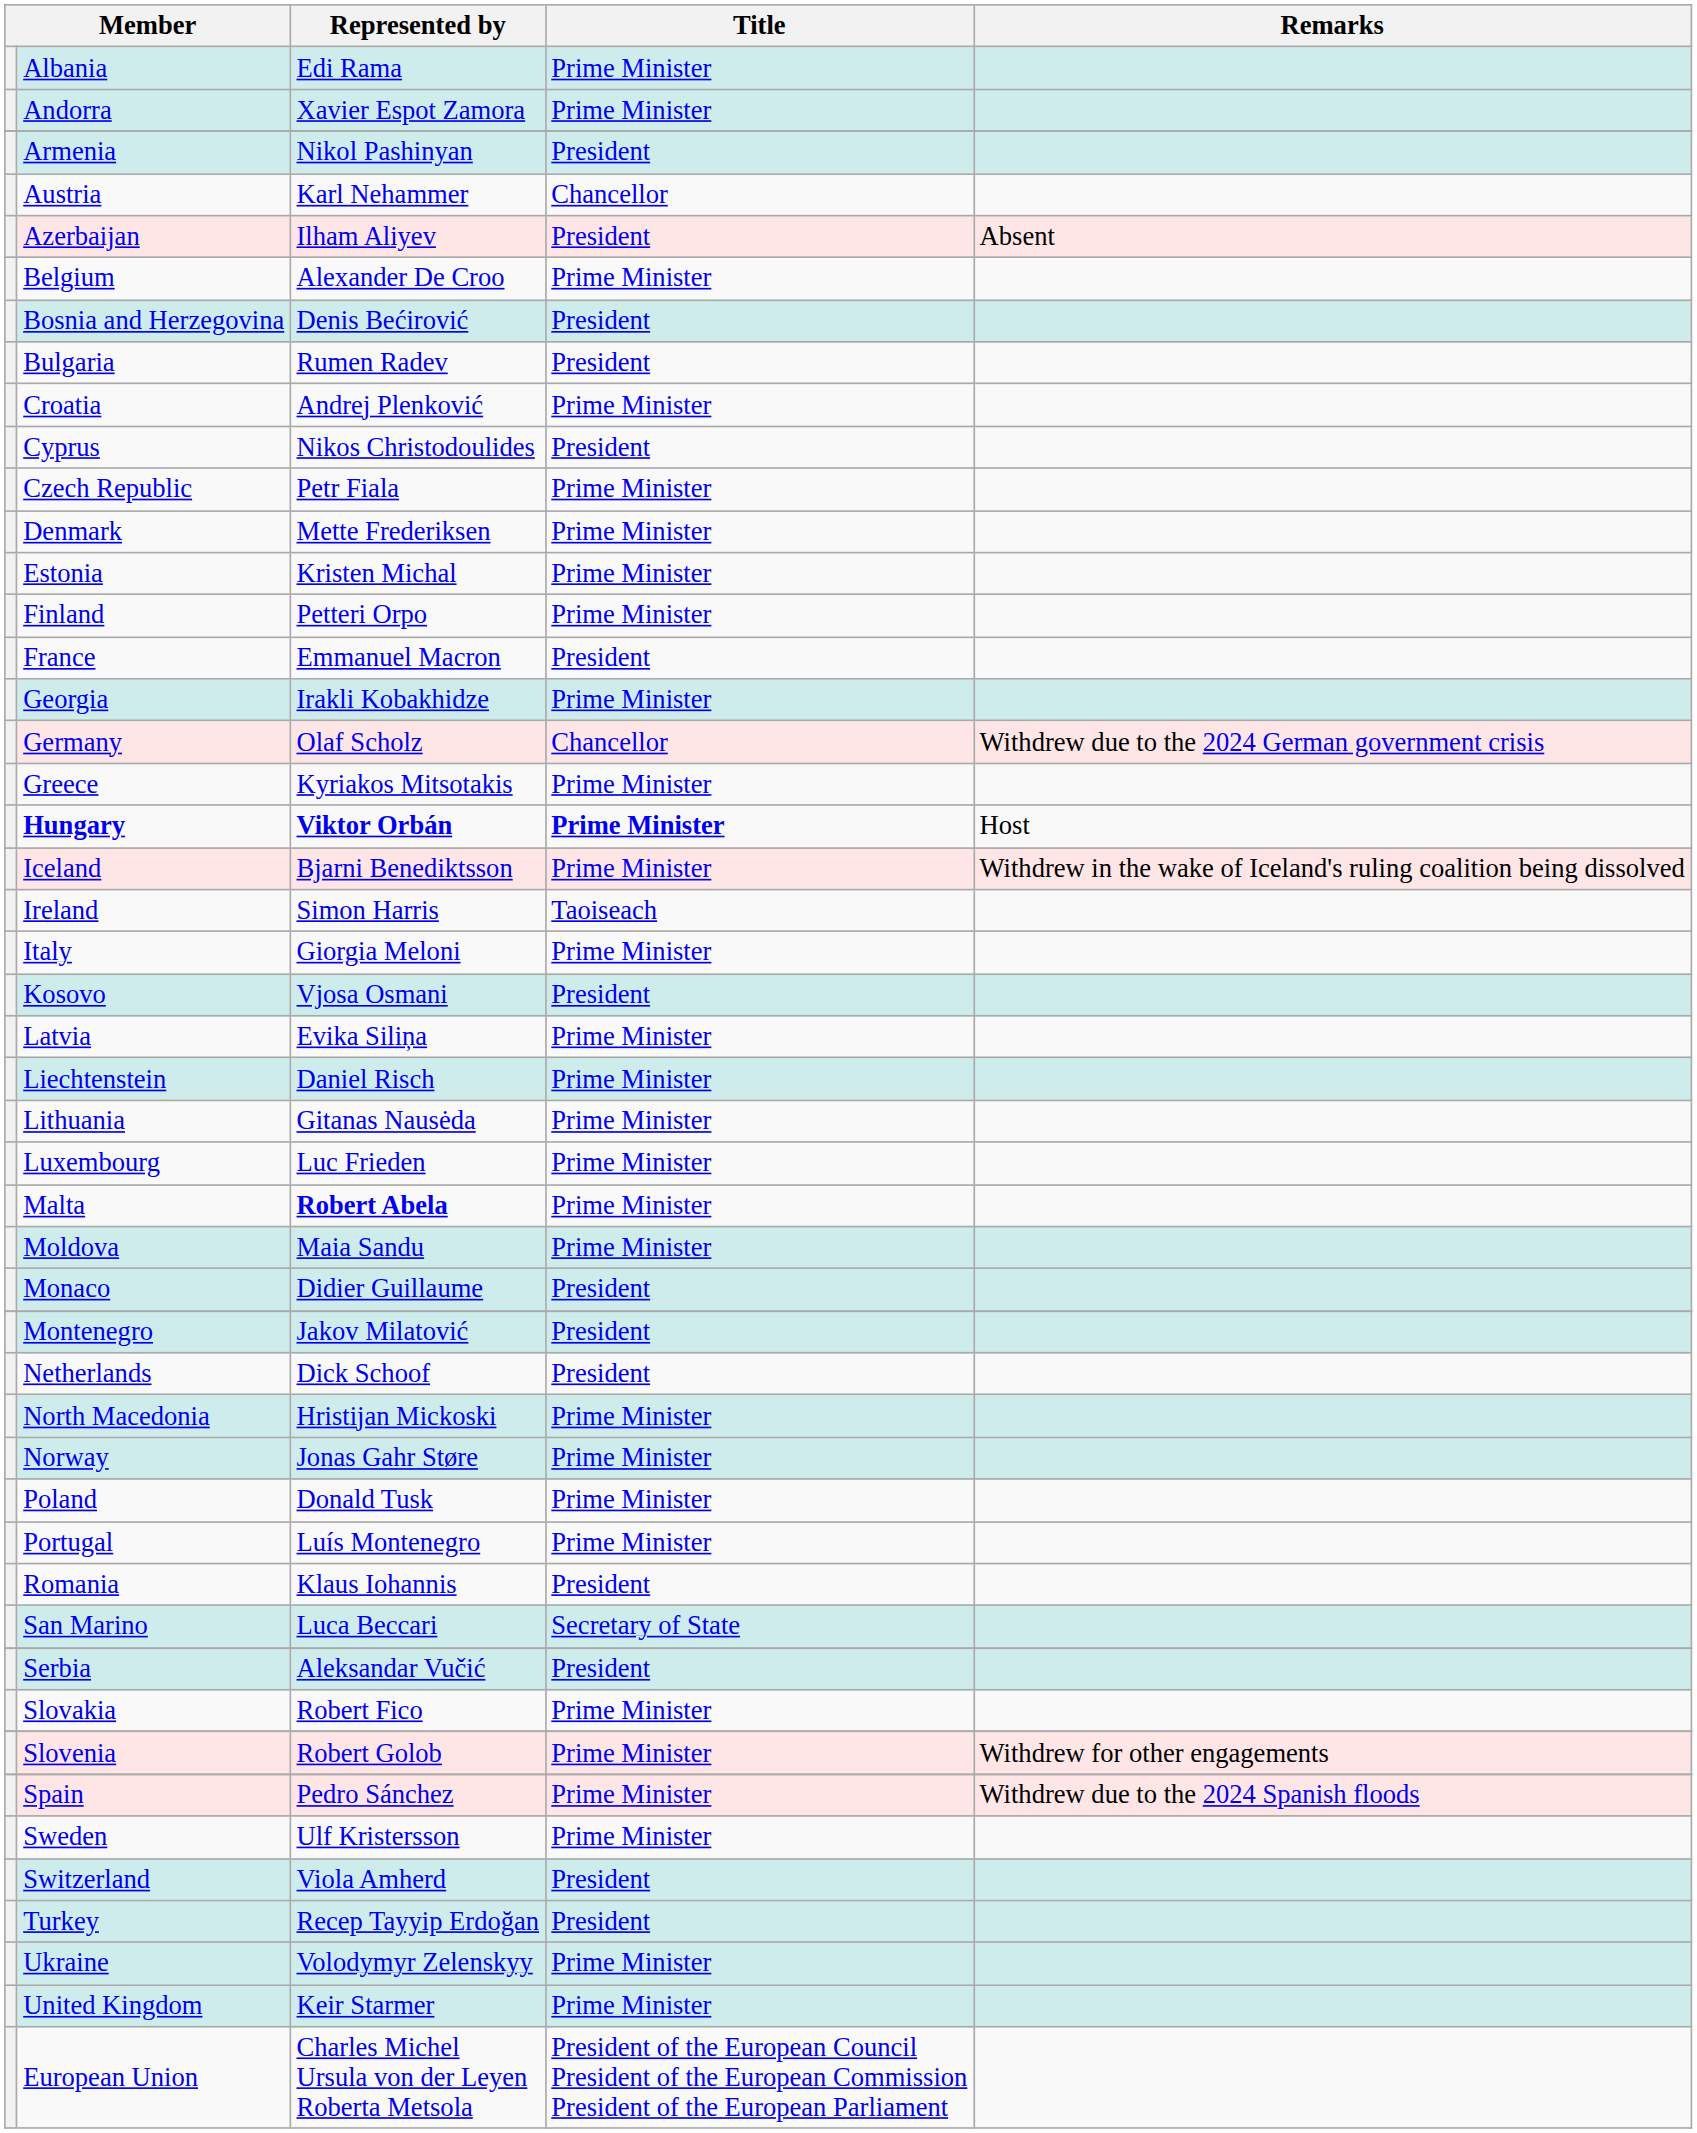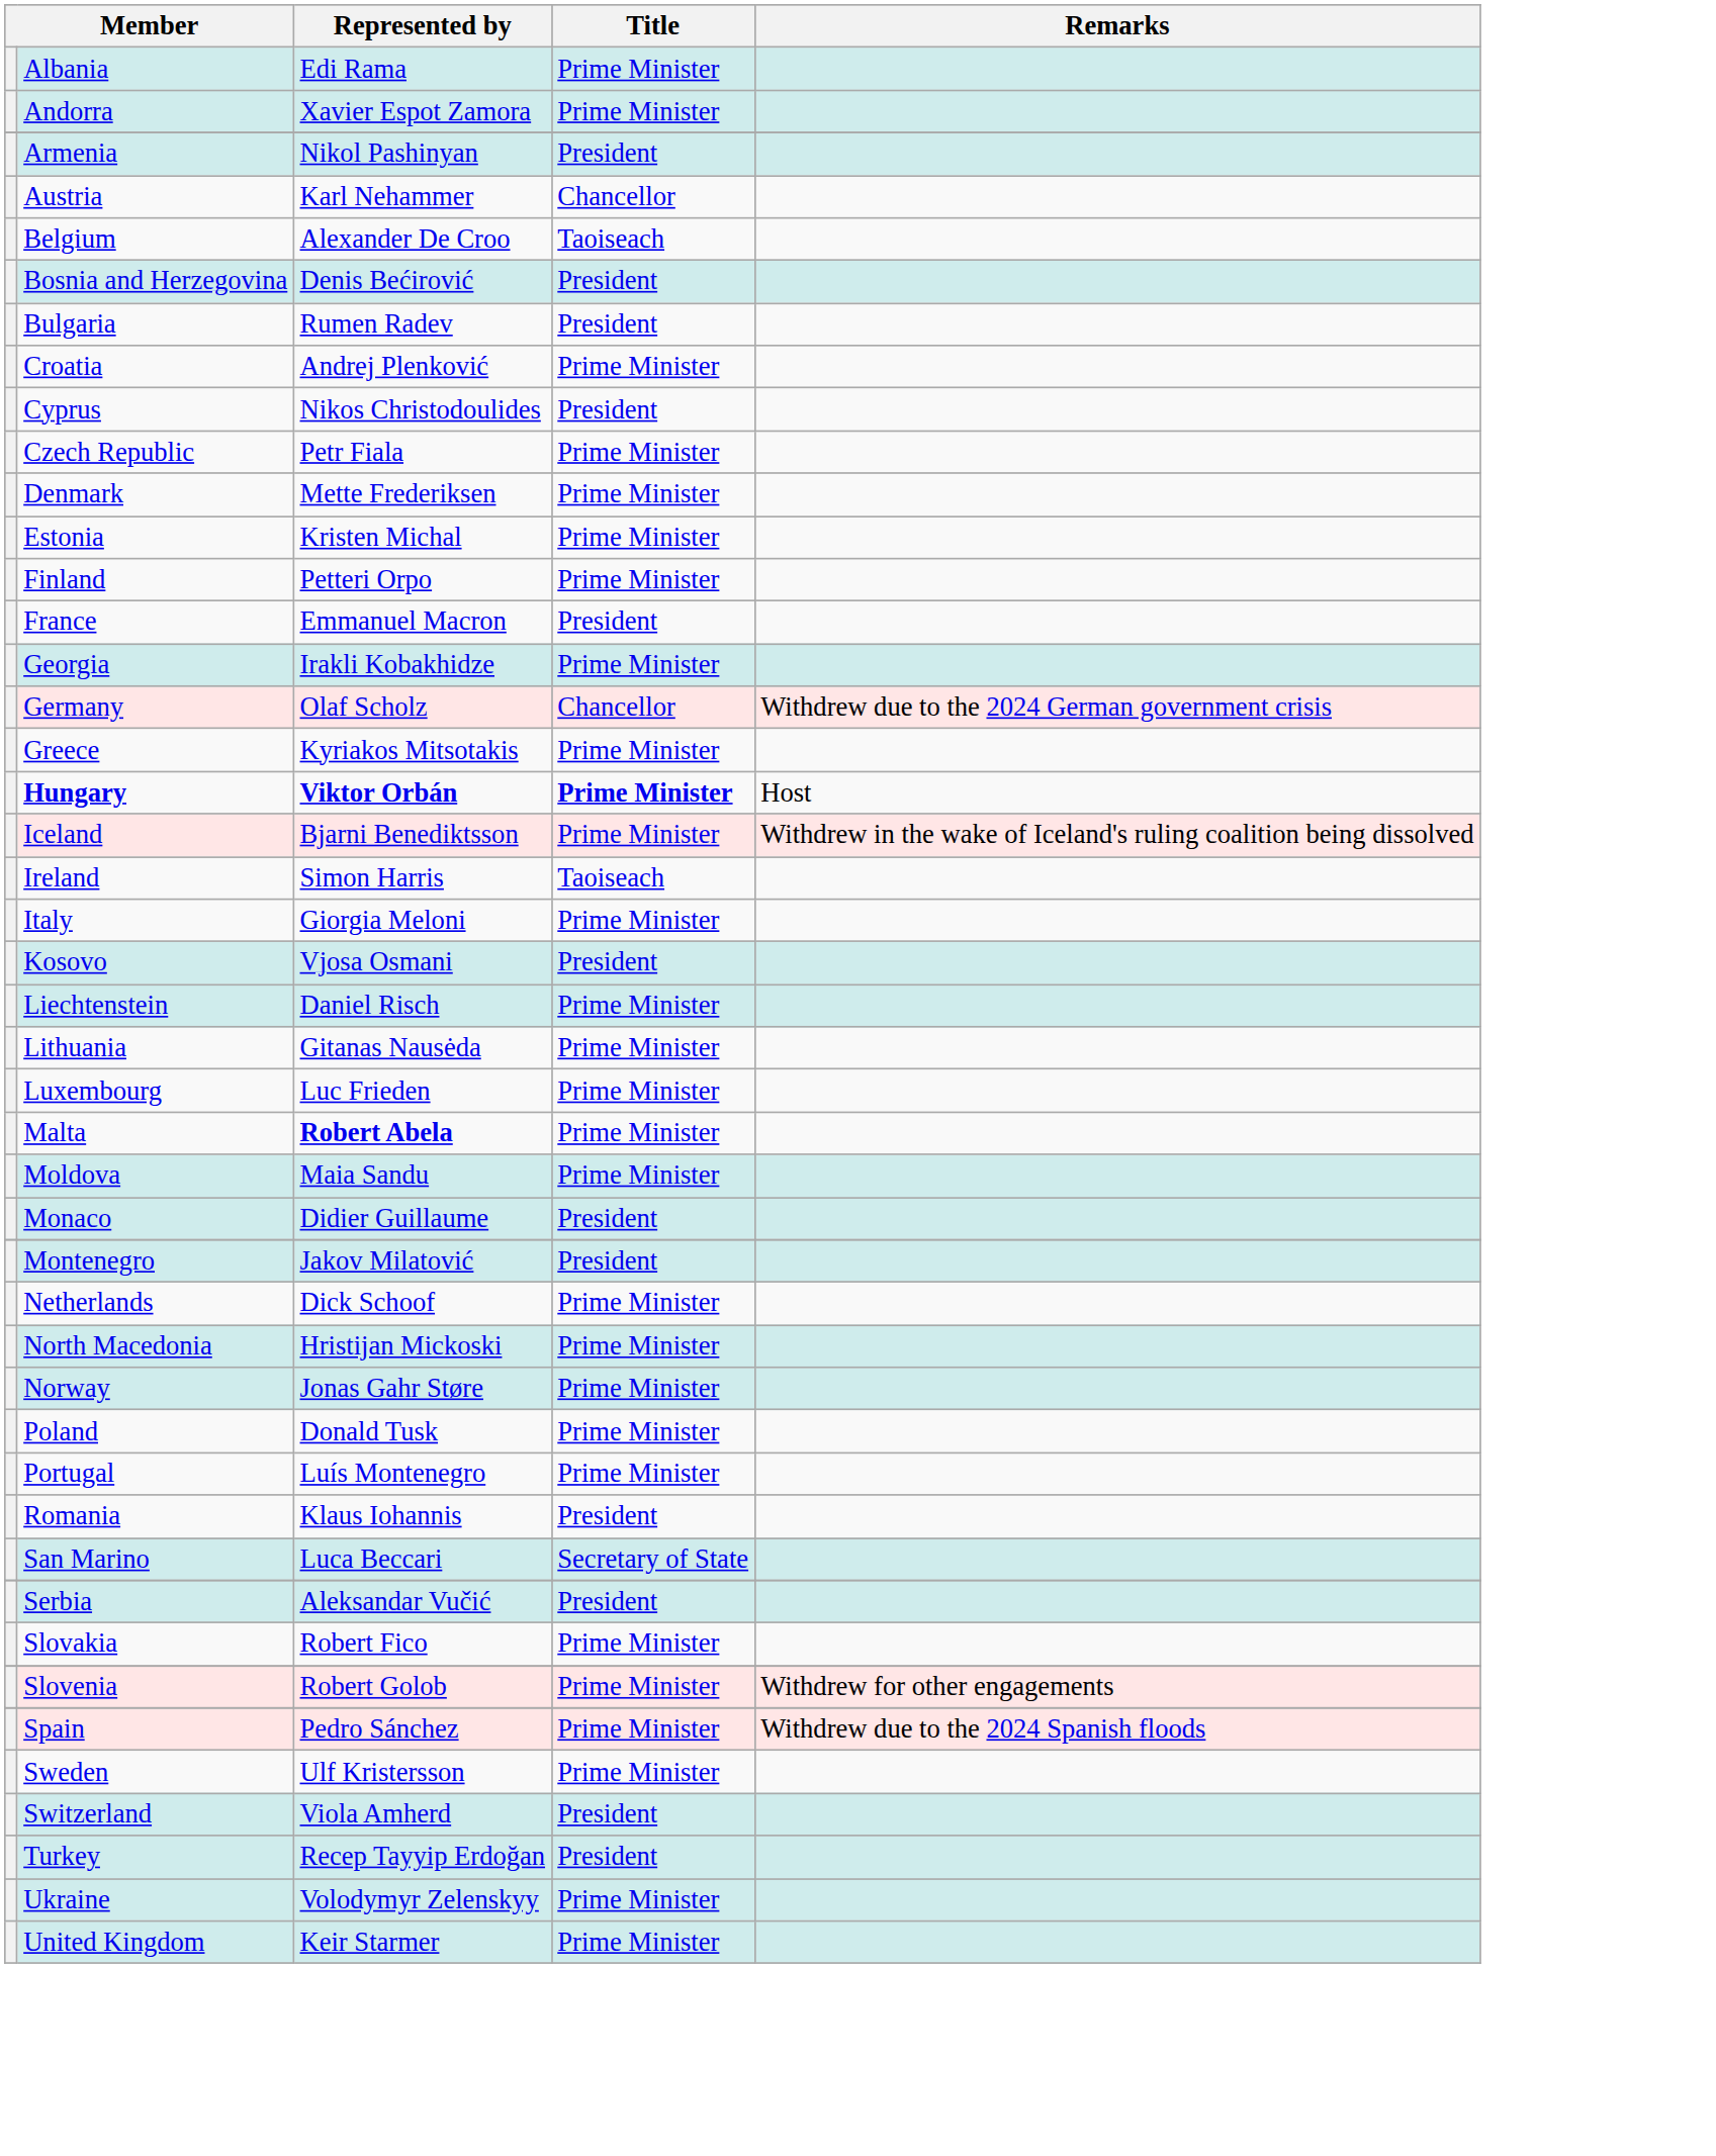 <table class="wikitable plainrowheaders">
 <tr>
 <th scope="col" colspan="2">Member</th>
 <th scope="col">Represented by</th>
 <th scope="col">Title</th>
 <th>Remarks</th>
 </tr>
 <tr bgcolor="#CFECEC"|>
 <th></th>
 <td><a href='#'>Albania</a></td>
 <td><a href='#'>Edi Rama</a></td>
 <td><a href='#'>Prime Minister</a></td>
 <td></td>
 </tr>
 <tr bgcolor="#CFECEC"|>
 <th></th>
 <td><a href='#'>Andorra</a></td>
 <td><a href='#'>Xavier Espot Zamora</a></td>
 <td><a href='#'>Prime Minister</a></td>
 <td></td>
 </tr>
 <tr>
 </tr>
 <tr bgcolor="#CFECEC"|>
 <th></th>
 <td><a href='#'>Armenia</a></td>
 <td><a href='#'>Nikol Pashinyan</a></td>
 <td><a href='#'>President</a></td>
 <td></td>
 </tr>
 <tr>
 <th></th>
 <td><a href='#'>Austria</a></td>
 <td><a href='#'>Karl Nehammer</a></td>
 <td><a href='#'>Chancellor</a></td>
 <td></td>
 </tr>
-<tr bgcolor="#FFE6E6"|>
-<th></th>
-<td><a href='#'>Azerbaijan</a></td>
-<td><a href='#'>Ilham Aliyev</a></td>
-<td><a href='#'>President</a></td>
-<td>Absent</td>
-</tr>
 <tr>
 <th></th>
 <td><a href='#'>Belgium</a></td>
 <td><a href='#'>Alexander De Croo</a></td>
-<td><a href='#'>Prime Minister</a></td>
+<td><a href='#'>Taoiseach</a></td>
 <td></td>
 </tr>
 <tr bgcolor="#CFECEC"|>
 <th></th>
 <td><a href='#'>Bosnia and Herzegovina</a></td>
 <td><a href='#'>Denis Bećirović</a></td>
 <td><a href='#'>President</a></td>
 <td></td>
 </tr>
 <tr>
 <th></th>
 <td><a href='#'>Bulgaria</a></td>
 <td><a href='#'>Rumen Radev</a></td>
 <td><a href='#'>President</a></td>
 <td></td>
 </tr>
 <tr>
 <th></th>
 <td><a href='#'>Croatia</a></td>
 <td><a href='#'>Andrej Plenković</a></td>
 <td><a href='#'>Prime Minister</a></td>
 <td></td>
 </tr>
 <tr>
 <th></th>
 <td><a href='#'>Cyprus</a></td>
 <td><a href='#'>Nikos Christodoulides</a></td>
 <td><a href='#'>President</a></td>
 <td></td>
 </tr>
 <tr>
 <th></th>
 <td><a href='#'>Czech Republic</a></td>
 <td><a href='#'>Petr Fiala</a></td>
 <td><a href='#'>Prime Minister</a></td>
 <td></td>
 </tr>
 <tr>
 <th></th>
 <td><a href='#'>Denmark</a></td>
 <td><a href='#'>Mette Frederiksen</a></td>
 <td><a href='#'>Prime Minister</a></td>
 <td></td>
 </tr>
 <tr>
 <th></th>
 <td><a href='#'>Estonia</a></td>
 <td><a href='#'>Kristen Michal</a></td>
 <td><a href='#'>Prime Minister</a></td>
 <td></td>
 </tr>
 <tr>
 <th></th>
 <td><a href='#'>Finland</a></td>
 <td><a href='#'>Petteri Orpo</a></td>
 <td><a href='#'>Prime Minister</a></td>
 <td></td>
 </tr>
 <tr>
 <th></th>
 <td><a href='#'>France</a></td>
 <td><a href='#'>Emmanuel Macron</a></td>
 <td><a href='#'>President</a></td>
 <td></td>
 </tr>
 <tr bgcolor="#CFECEC"|>
 <th></th>
 <td><a href='#'>Georgia</a></td>
 <td><a href='#'>Irakli Kobakhidze</a></td>
 <td><a href='#'>Prime Minister</a></td>
 <td></td>
 </tr>
 <tr bgcolor="#FFE6E6"|>
 <th></th>
 <td><a href='#'>Germany</a></td>
 <td><a href='#'>Olaf Scholz</a></td>
 <td><a href='#'>Chancellor</a></td>
 <td>Withdrew due to the <a href='#'>2024 German government crisis</a></td>
 </tr>
 <tr>
 <th></th>
 <td><a href='#'>Greece</a></td>
 <td><a href='#'>Kyriakos Mitsotakis</a></td>
 <td><a href='#'>Prime Minister</a></td>
 <td></td>
 </tr>
 <tr>
 <th><strong></strong></th>
 <td><strong><a href='#'>Hungary</a></strong></td>
 <td><strong><a href='#'>Viktor Orbán</a></strong></td>
 <td><strong><a href='#'>Prime Minister</a></strong></td>
 <td>Host</td>
 </tr>
 <tr bgcolor="#FFE6E6"|>
 <th></th>
 <td><a href='#'>Iceland</a></td>
 <td><a href='#'>Bjarni Benediktsson</a></td>
 <td><a href='#'>Prime Minister</a></td>
 <td>Withdrew in the wake of Iceland's ruling coalition being dissolved</td>
 </tr>
 <tr>
 <th></th>
 <td><a href='#'>Ireland</a></td>
 <td><a href='#'>Simon Harris</a></td>
 <td><a href='#'>Taoiseach</a></td>
 <td></td>
 </tr>
 <tr>
 <th></th>
 <td><a href='#'>Italy</a></td>
 <td><a href='#'>Giorgia Meloni</a></td>
 <td><a href='#'>Prime Minister</a></td>
 <td></td>
 </tr>
 <tr bgcolor="#CFECEC"|>
 <th></th>
 <td><a href='#'>Kosovo</a></td>
 <td><a href='#'>Vjosa Osmani</a></td>
 <td><a href='#'>President</a></td>
 <td></td>
 </tr>
-<tr>
-<th></th>
-<td><a href='#'>Latvia</a></td>
-<td><a href='#'>Evika Siliņa</a></td>
-<td><a href='#'>Prime Minister</a></td>
-<td></td>
-</tr>
 <tr bgcolor="#CFECEC"|>
 <th></th>
 <td><a href='#'>Liechtenstein</a></td>
 <td><a href='#'>Daniel Risch</a></td>
 <td><a href='#'>Prime Minister</a></td>
 <td></td>
 </tr>
 <tr>
 <th></th>
 <td><a href='#'>Lithuania</a></td>
 <td><a href='#'>Gitanas Nausėda</a></td>
 <td><a href='#'>Prime Minister</a></td>
 <td></td>
 </tr>
 <tr>
 <th></th>
 <td><a href='#'>Luxembourg</a></td>
 <td><a href='#'>Luc Frieden</a></td>
 <td><a href='#'>Prime Minister</a></td>
 <td></td>
 </tr>
 <tr>
 <th></th>
 <td><a href='#'>Malta</a></td>
 <td><strong><a href='#'>Robert Abela</a></strong></td>
 <td><a href='#'>Prime Minister</a></td>
 <td></td>
 </tr>
 <tr bgcolor="#CFECEC"|>
 <th></th>
 <td><a href='#'>Moldova</a></td>
 <td><a href='#'>Maia Sandu</a></td>
 <td><a href='#'>Prime Minister</a></td>
 <td></td>
 </tr>
 <tr bgcolor="#CFECEC"|>
 <th></th>
 <td><a href='#'>Monaco</a></td>
 <td><a href='#'>Didier Guillaume</a></td>
 <td><a href='#'>President</a></td>
 <td></td>
 </tr>
 <tr>
 </tr>
 <tr bgcolor="#CFECEC"|>
 <th></th>
 <td><a href='#'>Montenegro</a></td>
 <td><a href='#'>Jakov Milatović</a></td>
 <td><a href='#'>President</a></td>
 <td></td>
 </tr>
 <tr>
 <th></th>
 <td><a href='#'>Netherlands</a></td>
 <td><a href='#'>Dick Schoof</a></td>
-<td><a href='#'>President</a></td>
+<td><a href='#'>Prime Minister</a></td>
 <td></td>
 </tr>
 <tr bgcolor="#CFECEC"|>
 <th></th>
 <td><a href='#'>North Macedonia</a></td>
 <td><a href='#'>Hristijan Mickoski</a></td>
 <td><a href='#'>Prime Minister</a></td>
 <td></td>
 </tr>
 <tr bgcolor="#CFECEC"|>
 <th></th>
 <td><a href='#'>Norway</a></td>
 <td><a href='#'>Jonas Gahr Støre</a></td>
 <td><a href='#'>Prime Minister</a></td>
 <td></td>
 </tr>
 <tr>
 <th></th>
 <td><a href='#'>Poland</a></td>
 <td><a href='#'>Donald Tusk</a></td>
 <td><a href='#'>Prime Minister</a></td>
 <td></td>
 </tr>
 <tr>
 <th></th>
 <td><a href='#'>Portugal</a></td>
 <td><a href='#'>Luís Montenegro</a></td>
 <td><a href='#'>Prime Minister</a></td>
 <td></td>
 </tr>
 <tr>
 <th></th>
 <td><a href='#'>Romania</a></td>
 <td><a href='#'>Klaus Iohannis</a></td>
 <td><a href='#'>President</a></td>
 <td></td>
 </tr>
 <tr bgcolor="#CFECEC"|>
 <th></th>
 <td><a href='#'>San Marino</a></td>
 <td><a href='#'>Luca Beccari</a></td>
 <td><a href='#'>Secretary of State</a></td>
 <td></td>
 </tr>
 <tr>
 </tr>
 <tr bgcolor="#CFECEC"|>
 <th></th>
 <td><a href='#'>Serbia</a></td>
 <td><a href='#'>Aleksandar Vučić</a></td>
 <td><a href='#'>President</a></td>
 <td></td>
 </tr>
 <tr>
 <th></th>
 <td><a href='#'>Slovakia</a></td>
 <td><a href='#'>Robert Fico</a></td>
 <td><a href='#'>Prime Minister</a></td>
 <td></td>
 </tr>
 <tr>
 </tr>
 <tr bgcolor="#FFE6E6"|>
 <th></th>
 <td><a href='#'>Slovenia</a></td>
 <td><a href='#'>Robert Golob</a></td>
 <td><a href='#'>Prime Minister</a></td>
 <td>Withdrew for other engagements</td>
 </tr>
 <tr>
 </tr>
 <tr bgcolor="#FFE6E6"|>
 <th></th>
 <td><a href='#'>Spain</a></td>
 <td><a href='#'>Pedro Sánchez</a></td>
 <td><a href='#'>Prime Minister</a></td>
 <td>Withdrew due to the <a href='#'>2024 Spanish floods</a></td>
 </tr>
 <tr>
 <th></th>
 <td><a href='#'>Sweden</a></td>
 <td><a href='#'>Ulf Kristersson</a></td>
 <td><a href='#'>Prime Minister</a></td>
 <td></td>
 </tr>
 <tr bgcolor="#CFECEC"|>
 <th></th>
 <td><a href='#'>Switzerland</a></td>
 <td><a href='#'>Viola Amherd</a></td>
 <td><a href='#'>President</a></td>
 <td></td>
 </tr>
 <tr bgcolor="#CFECEC"|>
 <th></th>
 <td><a href='#'>Turkey</a></td>
 <td><a href='#'>Recep Tayyip Erdoğan</a></td>
 <td><a href='#'>President</a></td>
 <td></td>
 </tr>
 <tr bgcolor="#CFECEC"|>
 <th></th>
 <td><a href='#'>Ukraine</a></td>
 <td><a href='#'>Volodymyr Zelenskyy</a></td>
 <td><a href='#'>Prime Minister</a></td>
 <td></td>
 </tr>
 <tr bgcolor="#CFECEC"|>
 <th></th>
 <td><a href='#'>United Kingdom</a></td>
 <td><a href='#'>Keir Starmer</a></td>
 <td><a href='#'>Prime Minister</a></td>
 <td></td>
 </tr>
-<tr>
-<th></th>
-<td><a href='#'>European Union</a></td>
-<td><a href='#'>Charles Michel</a><br><a href='#'>Ursula von der Leyen</a><br><a href='#'>Roberta Metsola</a></td>
-<td><a href='#'>President of the European Council</a><br><a href='#'>President of the European Commission</a><br><a href='#'>President of the European Parliament</a></td>
-<td></td>
-</tr>
 </table>
